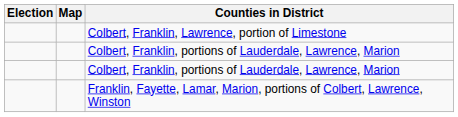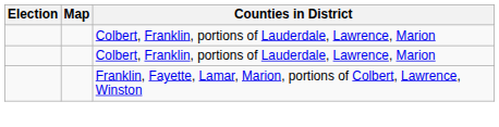 <table class="wikitable">
 <tr>
 <th>Election</th>
 <th>Map</th>
 <th>Counties in District</th>
-</tr>
-<tr>
-<td></td>
-<td></td>
-<td><a href='#'>Colbert</a>, <a href='#'>Franklin</a>, <a href='#'>Lawrence</a>, portion of <a href='#'>Limestone</a></td>
 </tr>
 <tr>
 <td></td>
 <td></td>
 <td><a href='#'>Colbert</a>, <a href='#'>Franklin</a>, portions of <a href='#'>Lauderdale</a>, <a href='#'>Lawrence</a>, <a href='#'>Marion</a></td>
 </tr>
 <tr>
 <td></td>
 <td></td>
 <td><a href='#'>Colbert</a>, <a href='#'>Franklin</a>, portions of <a href='#'>Lauderdale</a>, <a href='#'>Lawrence</a>, <a href='#'>Marion</a></td>
 </tr>
 <tr>
 <td></td>
 <td></td>
 <td><a href='#'>Franklin</a>, <a href='#'>Fayette</a>, <a href='#'>Lamar</a>, <a href='#'>Marion</a>, portions of <a href='#'>Colbert</a>, <a href='#'>Lawrence</a>, <a href='#'>Winston</a></td>
 </tr>
 </table>
